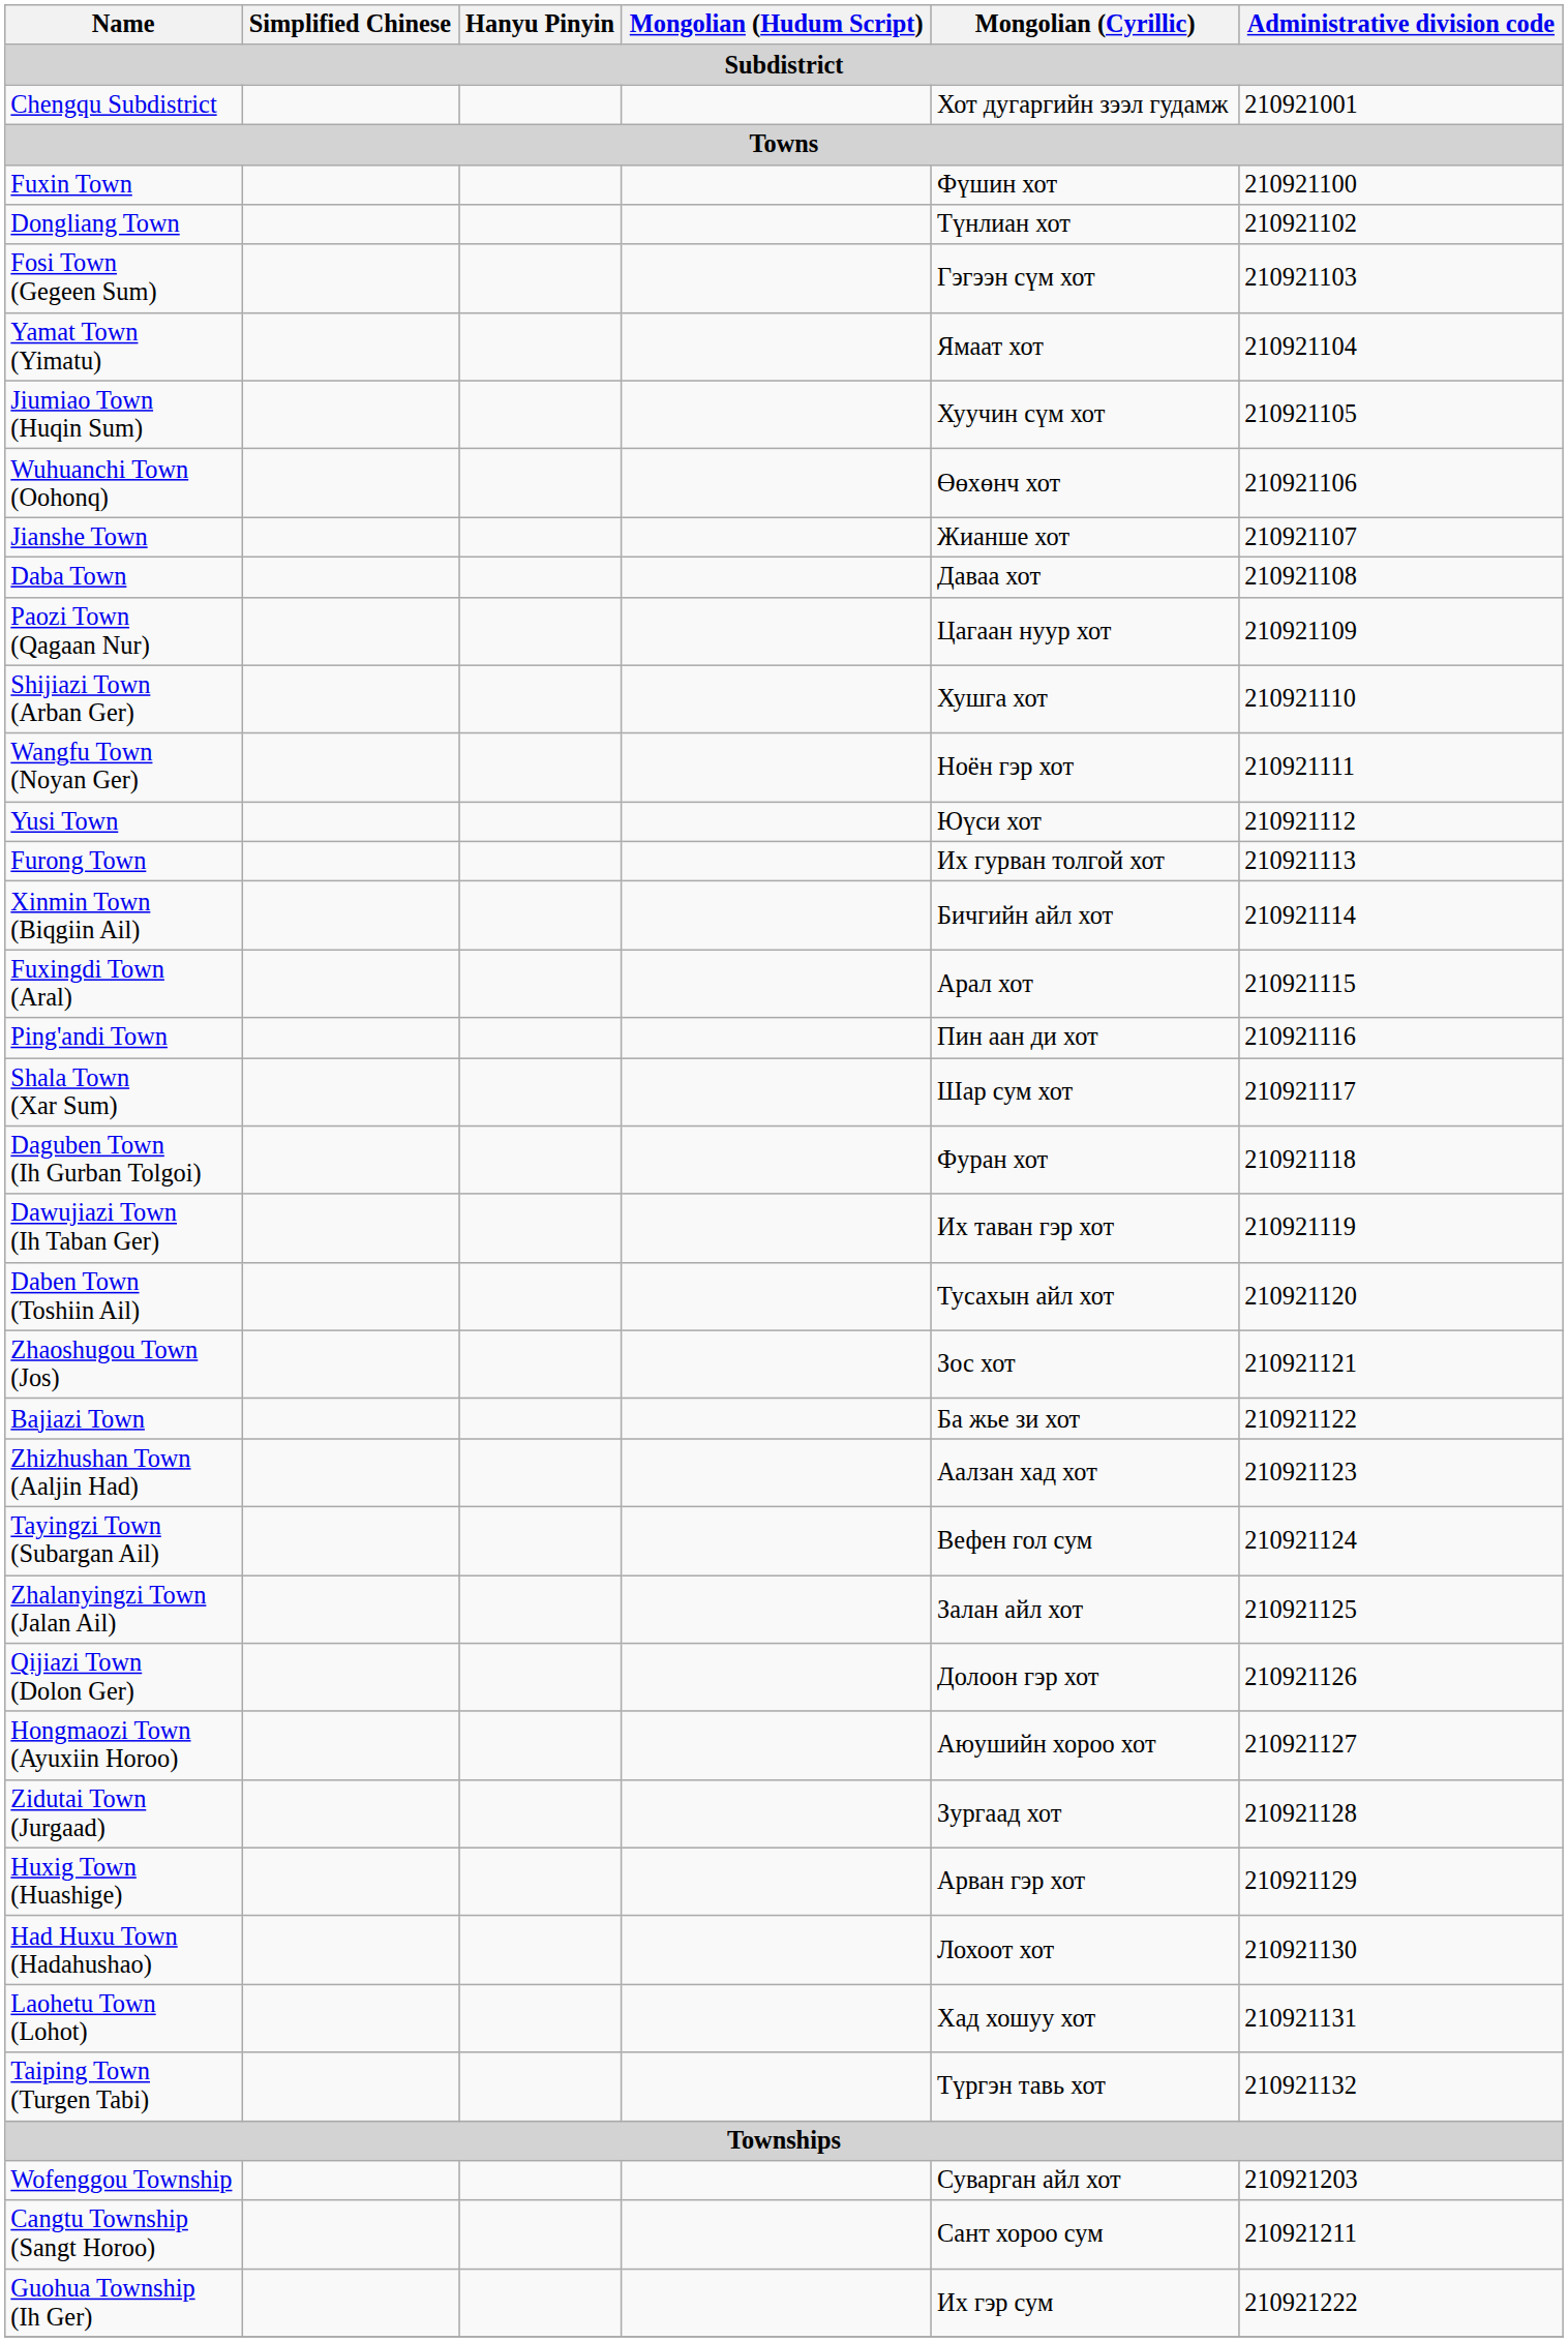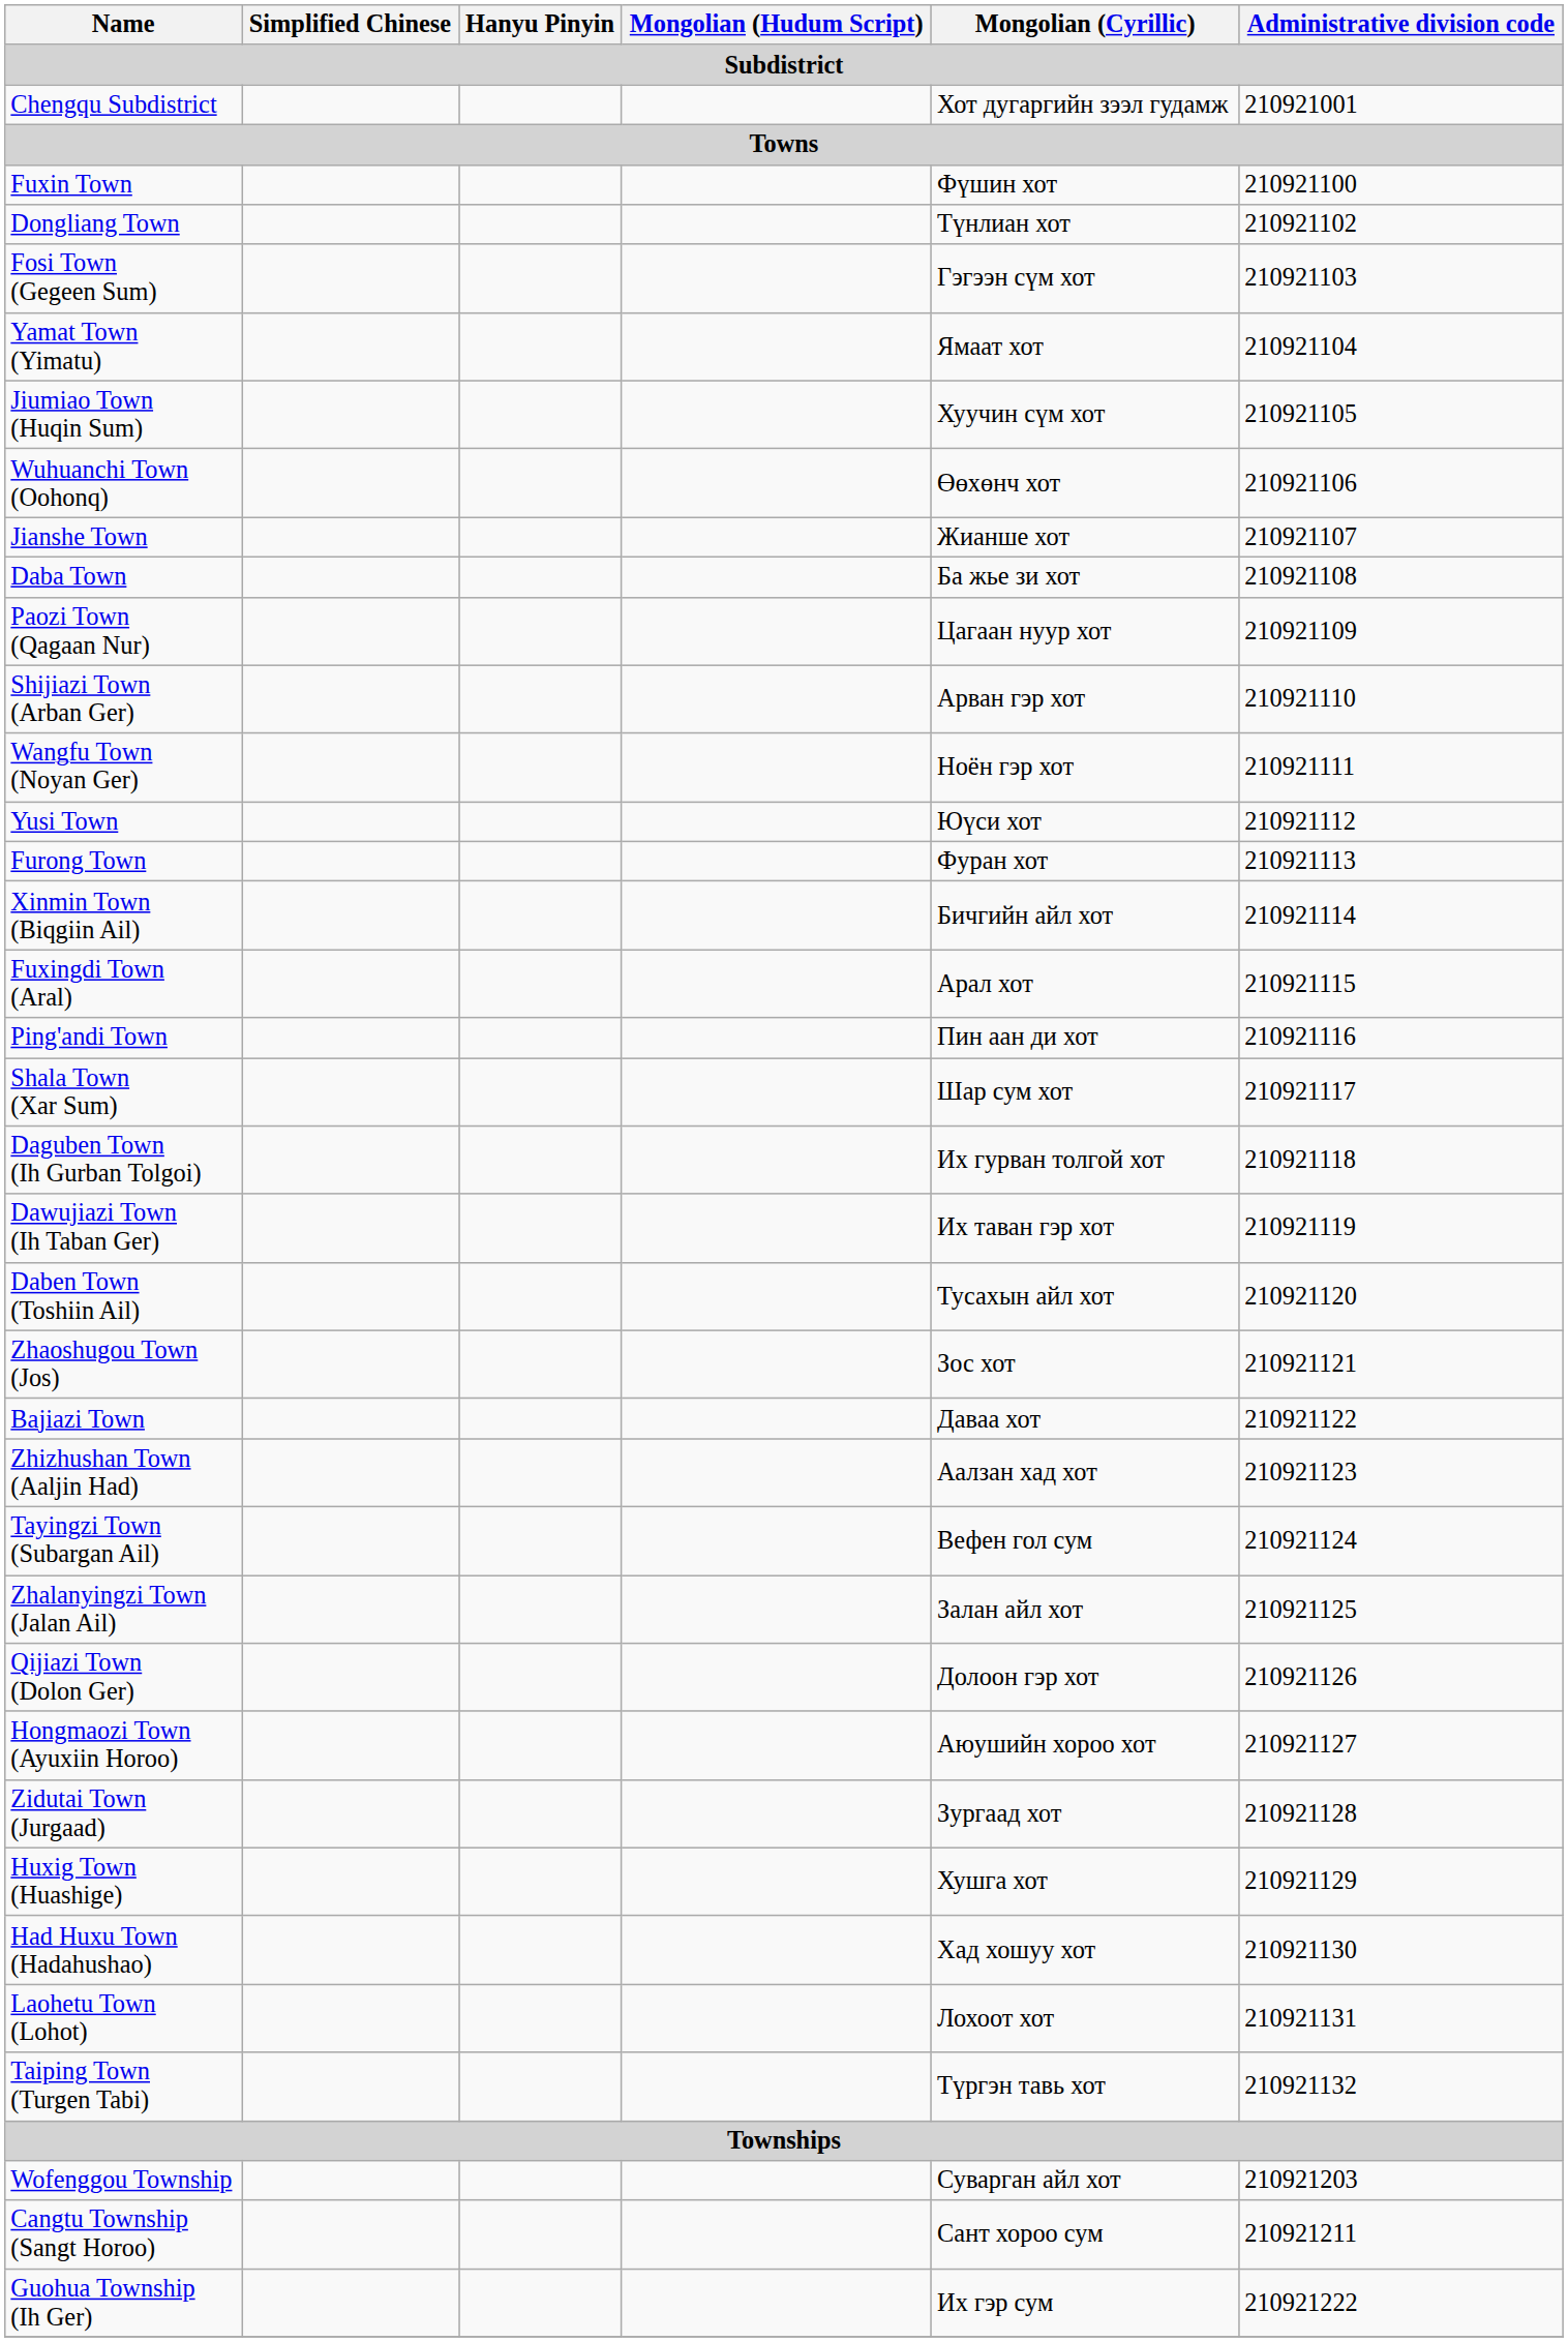 <table class="wikitable" align="center" style="width:50%; border="1">
 <tr>
 <th>Name</th>
 <th>Simplified Chinese</th>
 <th>Hanyu Pinyin</th>
 <th><a href='#'>Mongolian</a> (<a href='#'>Hudum Script</a>)</th>
 <th>Mongolian (<a href='#'>Cyrillic</a>)</th>
 <th><a href='#'>Administrative division code</a></th>
 </tr>
 <tr>
 <td colspan="6"  style="text-align:center; background:#d3d3d3;"><strong>Subdistrict</strong></td>
 </tr>
 <tr --------->
 <td><a href='#'>Chengqu Subdistrict</a></td>
 <td></td>
 <td></td>
 <td></td>
 <td>Хот дугаргийн зээл гудамж</td>
 <td>210921001</td>
 </tr>
 <tr>
 <td colspan="6"  style="text-align:center; background:#d3d3d3;"><strong>Towns</strong></td>
 </tr>
 <tr --------->
 <td><a href='#'>Fuxin Town</a></td>
 <td></td>
 <td></td>
 <td></td>
 <td>Фүшин хот</td>
 <td>210921100</td>
 </tr>
 <tr>
 <td><a href='#'>Dongliang Town</a></td>
 <td></td>
 <td></td>
 <td></td>
 <td>Түнлиан хот</td>
 <td>210921102</td>
 </tr>
 <tr>
 <td><a href='#'>Fosi Town</a><br>(Gegeen Sum)</td>
 <td></td>
 <td></td>
 <td></td>
 <td>Гэгээн сүм хот</td>
 <td>210921103</td>
 </tr>
 <tr>
 <td><a href='#'>Yamat Town</a><br>(Yimatu)</td>
 <td></td>
 <td></td>
 <td></td>
 <td>Ямаат хот</td>
 <td>210921104</td>
 </tr>
 <tr>
 <td><a href='#'>Jiumiao Town</a><br>(Huqin Sum)</td>
 <td></td>
 <td></td>
 <td></td>
 <td>Хуучин сүм хот</td>
 <td>210921105</td>
 </tr>
 <tr>
 <td><a href='#'>Wuhuanchi Town</a><br>(Oohonq)</td>
 <td></td>
 <td></td>
 <td></td>
 <td>Өөхөнч хот</td>
 <td>210921106</td>
 </tr>
 <tr>
 <td><a href='#'>Jianshe Town</a></td>
 <td></td>
 <td></td>
 <td></td>
 <td>Жианше хот</td>
 <td>210921107</td>
 </tr>
 <tr>
 <td><a href='#'>Daba Town</a></td>
 <td></td>
 <td></td>
 <td></td>
-<td>Даваа хот</td>
+<td>Ба жье зи хот</td>
 <td>210921108</td>
 </tr>
 <tr>
 <td><a href='#'>Paozi Town</a><br>(Qagaan Nur)</td>
 <td></td>
 <td></td>
 <td></td>
 <td>Цагаан нуур хот</td>
 <td>210921109</td>
 </tr>
 <tr>
 <td><a href='#'>Shijiazi Town</a><br>(Arban Ger)</td>
 <td></td>
 <td></td>
 <td></td>
-<td>Хушга хот</td>
+<td>Арван гэр хот</td>
 <td>210921110</td>
 </tr>
 <tr>
 <td><a href='#'>Wangfu Town</a><br>(Noyan Ger)</td>
 <td></td>
 <td></td>
 <td></td>
 <td>Ноён гэр хот</td>
 <td>210921111</td>
 </tr>
 <tr>
 <td><a href='#'>Yusi Town</a></td>
 <td></td>
 <td></td>
 <td></td>
 <td>Юүси хот</td>
 <td>210921112</td>
 </tr>
 <tr>
 <td><a href='#'>Furong Town</a></td>
 <td></td>
 <td></td>
 <td></td>
-<td>Их гурван толгой хот</td>
+<td>Фуран хот</td>
 <td>210921113</td>
 </tr>
 <tr>
 <td><a href='#'>Xinmin Town</a><br>(Biqgiin Ail)</td>
 <td></td>
 <td></td>
 <td></td>
 <td>Бичгийн айл хот</td>
 <td>210921114</td>
 </tr>
 <tr>
 <td><a href='#'>Fuxingdi Town</a><br>(Aral)</td>
 <td></td>
 <td></td>
 <td></td>
 <td>Арал хот</td>
 <td>210921115</td>
 </tr>
 <tr>
 <td><a href='#'>Ping'andi Town</a></td>
 <td></td>
 <td></td>
 <td></td>
 <td>Пин аан ди хот</td>
 <td>210921116</td>
 </tr>
 <tr>
 <td><a href='#'>Shala Town</a><br>(Xar Sum)</td>
 <td></td>
 <td></td>
 <td></td>
 <td>Шар сум хот</td>
 <td>210921117</td>
 </tr>
 <tr>
 <td><a href='#'>Daguben Town</a><br>(Ih Gurban Tolgoi)</td>
 <td></td>
 <td></td>
 <td></td>
-<td>Фуран хот</td>
+<td>Их гурван толгой хот</td>
 <td>210921118</td>
 </tr>
 <tr>
 <td><a href='#'>Dawujiazi Town</a><br>(Ih Taban Ger)</td>
 <td></td>
 <td></td>
 <td></td>
 <td>Их таван гэр хот</td>
 <td>210921119</td>
 </tr>
 <tr>
 <td><a href='#'>Daben Town</a><br>(Toshiin Ail)</td>
 <td></td>
 <td></td>
 <td></td>
 <td>Тусахын айл хот</td>
 <td>210921120</td>
 </tr>
 <tr>
 <td><a href='#'>Zhaoshugou Town</a><br>(Jos)</td>
 <td></td>
 <td></td>
 <td></td>
 <td>Зос хот</td>
 <td>210921121</td>
 </tr>
 <tr>
 <td><a href='#'>Bajiazi Town</a></td>
 <td></td>
 <td></td>
 <td></td>
-<td>Ба жье зи хот</td>
+<td>Даваа хот</td>
 <td>210921122</td>
 </tr>
 <tr>
 <td><a href='#'>Zhizhushan Town</a><br>(Aaljin Had)</td>
 <td></td>
 <td></td>
 <td></td>
 <td>Аалзан хад хот</td>
 <td>210921123</td>
 </tr>
 <tr>
 <td><a href='#'>Tayingzi Town</a><br>(Subargan Ail)</td>
 <td></td>
 <td></td>
 <td></td>
 <td>Вефен гол сум</td>
 <td>210921124</td>
 </tr>
 <tr>
 <td><a href='#'>Zhalanyingzi Town</a><br>(Jalan Ail)</td>
 <td></td>
 <td></td>
 <td></td>
 <td>Залан айл хот</td>
 <td>210921125</td>
 </tr>
 <tr>
 <td><a href='#'>Qijiazi Town</a><br>(Dolon Ger)</td>
 <td></td>
 <td></td>
 <td></td>
 <td>Долоон гэр хот</td>
 <td>210921126</td>
 </tr>
 <tr>
 <td><a href='#'>Hongmaozi Town</a><br>(Ayuxiin Horoo)</td>
 <td></td>
 <td></td>
 <td></td>
 <td>Аюушийн хороо хот</td>
 <td>210921127</td>
 </tr>
 <tr>
 <td><a href='#'>Zidutai Town</a><br>(Jurgaad)</td>
 <td></td>
 <td></td>
 <td></td>
 <td>Зургаад хот</td>
 <td>210921128</td>
 </tr>
 <tr>
 <td><a href='#'>Huxig Town</a><br>(Huashige)</td>
 <td></td>
 <td></td>
 <td></td>
-<td>Арван гэр хот</td>
+<td>Хушга хот</td>
 <td>210921129</td>
 </tr>
 <tr>
 <td><a href='#'>Had Huxu Town</a><br>(Hadahushao)</td>
 <td></td>
 <td></td>
 <td></td>
-<td>Лохоот хот</td>
+<td>Хад хошуу хот</td>
 <td>210921130</td>
 </tr>
 <tr>
 <td><a href='#'>Laohetu Town</a><br>(Lohot)</td>
 <td></td>
 <td></td>
 <td></td>
-<td>Хад хошуу хот</td>
+<td>Лохоот хот</td>
 <td>210921131</td>
 </tr>
 <tr>
 <td><a href='#'>Taiping Town</a><br>(Turgen Tabi)</td>
 <td></td>
 <td></td>
 <td></td>
 <td>Түргэн тавь хот</td>
 <td>210921132</td>
 </tr>
 <tr>
 <td colspan="6"  style="text-align:center; background:#d3d3d3;"><strong>Townships</strong></td>
 </tr>
 <tr --------->
 <td><a href='#'>Wofenggou Township</a></td>
 <td></td>
 <td></td>
 <td></td>
 <td>Суварган айл хот</td>
 <td>210921203</td>
 </tr>
 <tr>
 <td><a href='#'>Cangtu Township</a><br>(Sangt Horoo)</td>
 <td></td>
 <td></td>
 <td></td>
 <td>Сант хороо сум</td>
 <td>210921211</td>
 </tr>
 <tr>
 <td><a href='#'>Guohua Township</a><br>(Ih Ger)</td>
 <td></td>
 <td></td>
 <td></td>
 <td>Их гэр сум</td>
 <td>210921222</td>
 </tr>
 <tr>
 </tr>
 </table>
